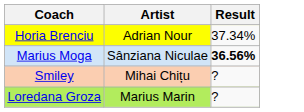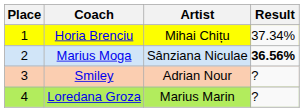 <table class="wikitable" style="text-align:center">
 <tr>
+<th>Place</th>
 <th>Coach</th>
 <th>Artist</th>
 <th>Result</th>
 </tr>
 <tr style="background:#fdff00">
+<td>1</td>
 <td><a href='#'>Horia Brenciu</a></td>
-<td>Adrian Nour</td>
+<td>Mihai Chițu</td>
 <td style="padding:0;text-align:left;background:#f9f9f9"><div>37.34% </div></td>
 </tr>
 <tr style="background:#d1e5f8">
+<td>2</td>
 <td><a href='#'>Marius Moga</a></td>
 <td>Sânziana Niculae</td>
 <td style="padding:0;text-align:left;background:#f9f9f9"><strong><div>36.56% </div></strong></td>
 </tr>
 <tr style="background:#fbceb1">
+<td>3</td>
 <td><a href='#'>Smiley</a></td>
-<td>Mihai Chițu</td>
+<td>Adrian Nour</td>
 <td style="padding:0;text-align:left;background:#f9f9f9"><div>? </div></td>
 </tr>
 <tr style="background:#b2ec5d">
+<td>4</td>
 <td><a href='#'>Loredana Groza</a></td>
 <td>Marius Marin</td>
 <td style="padding:0;text-align:left;background:#f9f9f9"><div>? </div></td>
 </tr>
 </table>
